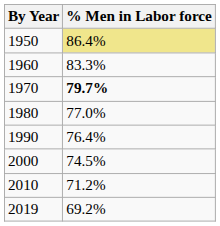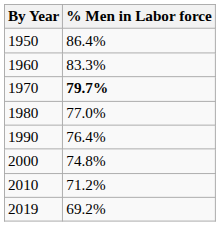 <table class="wikitable">
 <tr>
 <th>By Year</th>
 <th>% Men in Labor force</th>
 </tr>
 <tr>
 <td>1950</td>
-<td style="background: khaki;">86.4%</td>
+<td>86.4%</td>
 </tr>
 <tr>
 <td>1960</td>
 <td>83.3%</td>
 </tr>
 <tr>
 <td>1970</td>
 <td><strong>79.7%</strong></td>
 </tr>
 <tr>
 <td>1980</td>
 <td>77.0%</td>
 </tr>
 <tr>
 <td>1990</td>
 <td>76.4%</td>
 </tr>
 <tr>
 <td>2000</td>
-<td>74.5%</td>
+<td>74.8%</td>
 </tr>
 <tr>
 <td>2010</td>
 <td>71.2%</td>
 </tr>
 <tr>
 <td>2019</td>
 <td>69.2%</td>
 </tr>
 </table>
